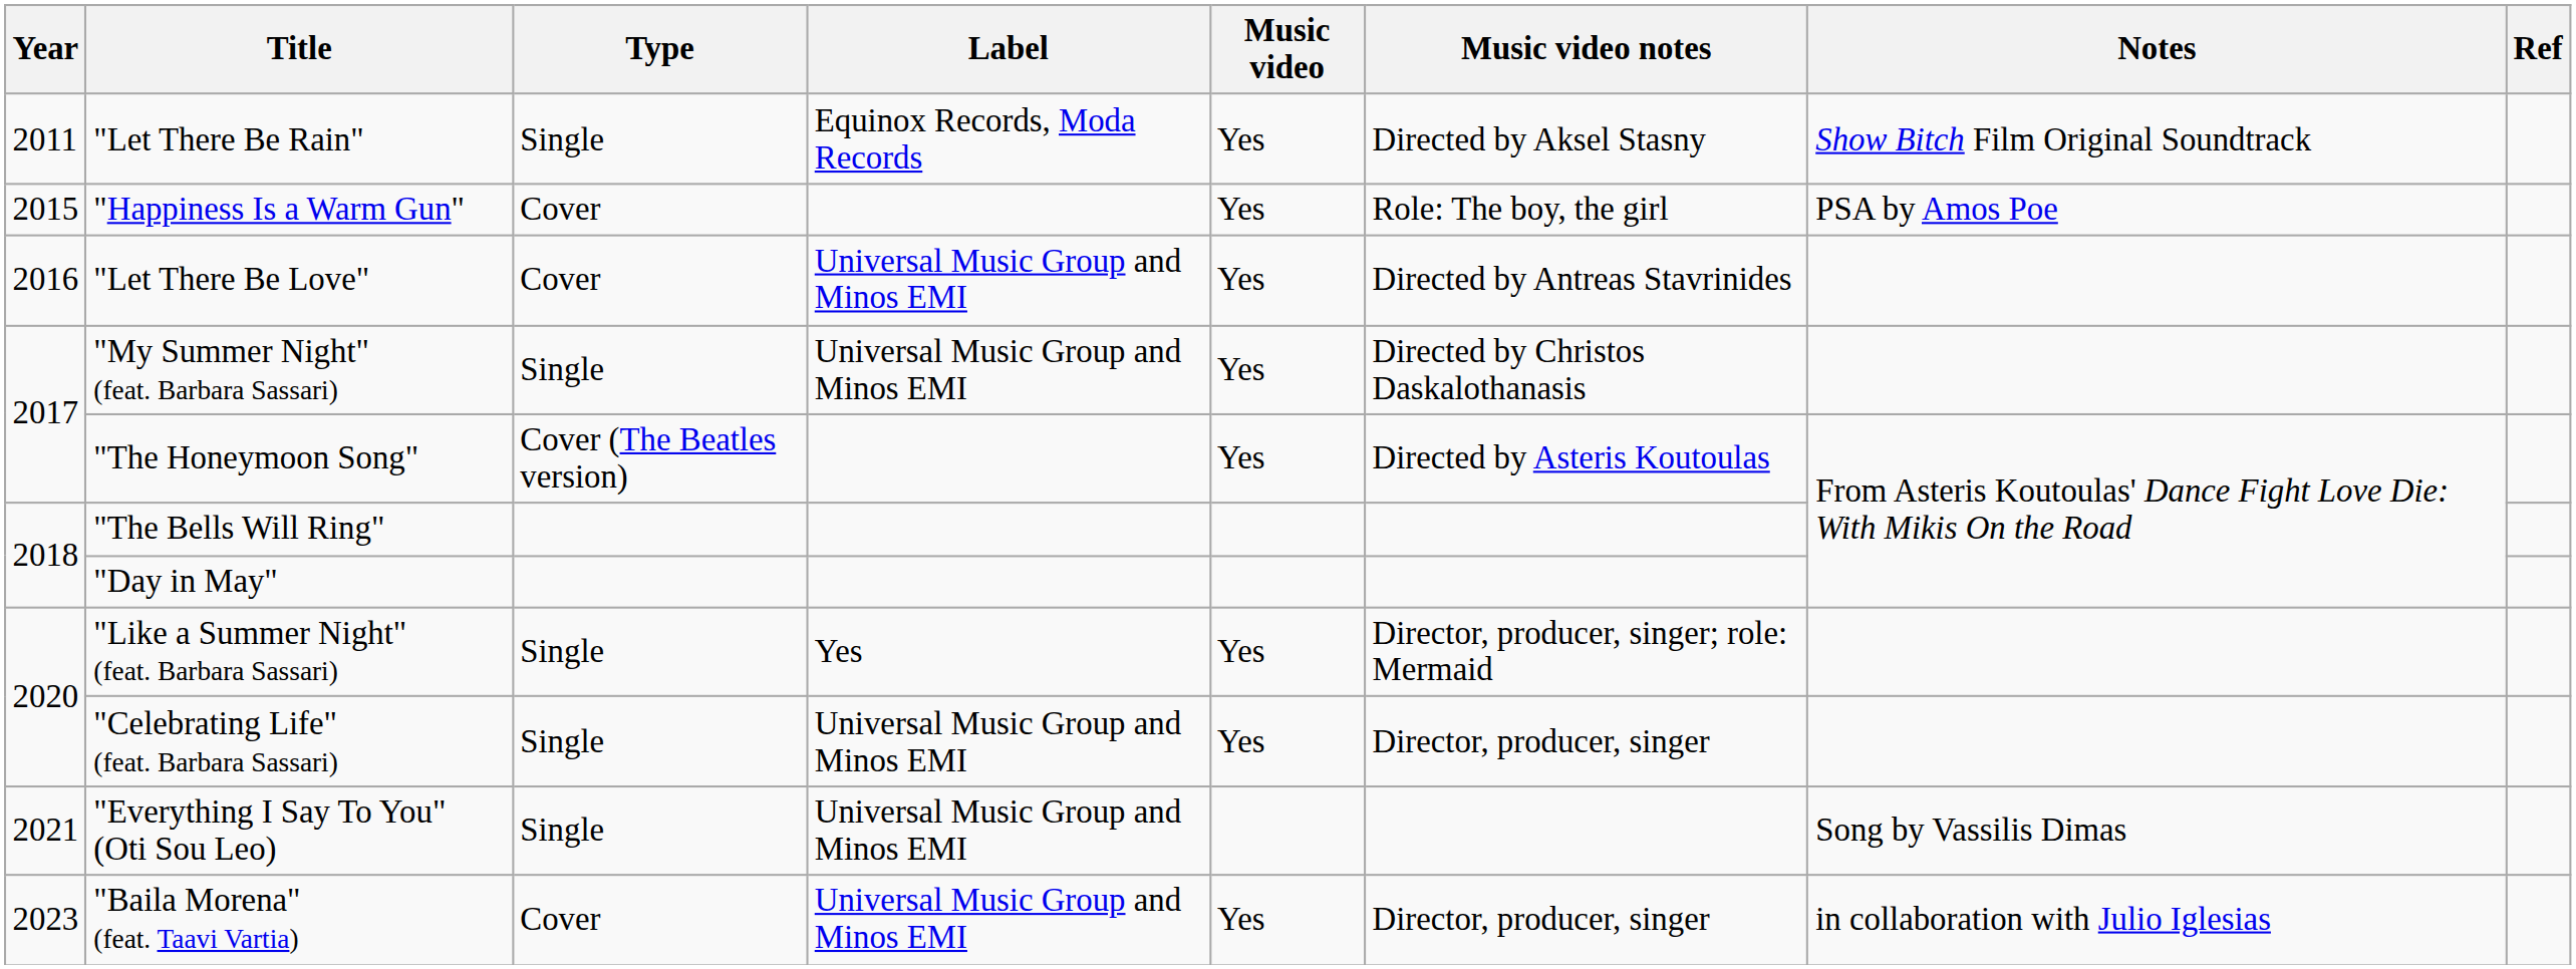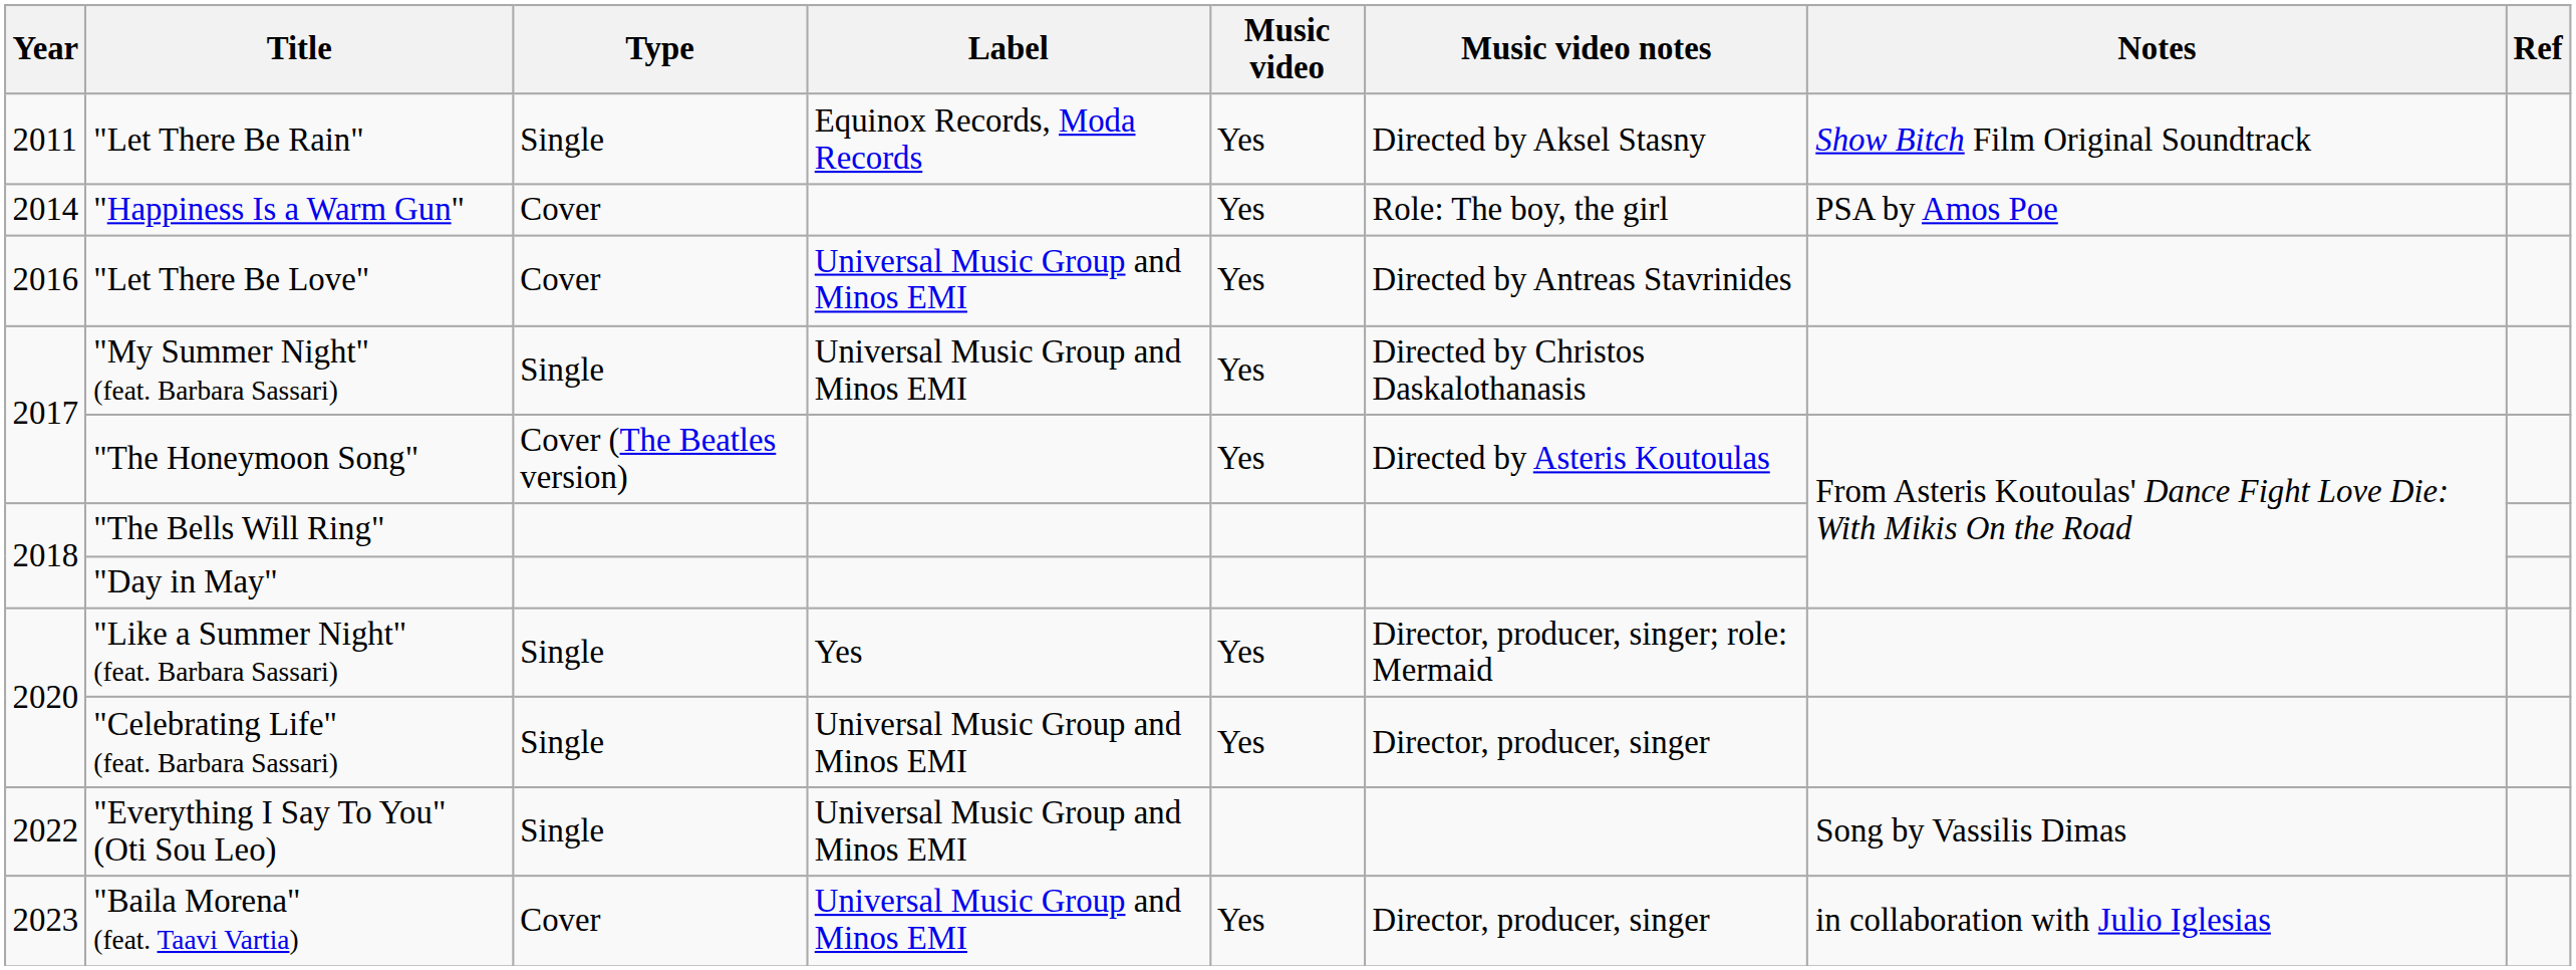 <table class="wikitable plainrowheaders">
 <tr>
 <th>Year</th>
 <th>Title</th>
 <th>Type</th>
 <th>Label</th>
 <th>Music video</th>
 <th>Music video notes</th>
 <th>Notes</th>
 <th>Ref</th>
 </tr>
 <tr>
 <td>2011</td>
 <td>"Let There Be Rain"</td>
 <td>Single</td>
 <td>Equinox Records, <a href='#'>Moda Records</a></td>
 <td>Yes</td>
 <td>Directed by Aksel Stasny</td>
 <td><em><a href='#'>Show Bitch</a></em> Film Original Soundtrack</td>
 <td></td>
 </tr>
 <tr>
-<td>2015</td>
+<td>2014</td>
 <td>"<a href='#'>Happiness Is a Warm Gun</a>"</td>
 <td>Cover</td>
 <td></td>
 <td>Yes</td>
 <td>Role: The boy, the girl</td>
 <td>PSA by <a href='#'>Amos Poe</a></td>
 <td></td>
 </tr>
 <tr>
 <td>2016</td>
 <td>"Let There Be Love"</td>
 <td>Cover</td>
 <td><a href='#'>Universal Music Group</a> and <a href='#'>Minos EMI</a></td>
 <td>Yes</td>
 <td>Directed by Antreas Stavrinides</td>
 <td></td>
 <td></td>
 </tr>
 <tr>
 <td rowspan="2">2017</td>
 <td>"My Summer Night"<br><small>(feat. Barbara Sassari)</small></td>
 <td>Single</td>
 <td>Universal Music Group and Minos EMI</td>
 <td>Yes</td>
 <td>Directed by Christos Daskalothanasis</td>
 <td></td>
 <td></td>
 </tr>
 <tr>
 <td>"The Honeymoon Song"</td>
 <td>Cover (<a href='#'>The Beatles</a> version)</td>
 <td></td>
 <td>Yes</td>
 <td>Directed by <a href='#'>Asteris Koutoulas</a></td>
 <td rowspan="3">From Asteris Koutoulas' <em>Dance Fight Love Die: With Mikis On the Road</em></td>
 <td></td>
 </tr>
 <tr>
 <td rowspan="2">2018</td>
 <td>"The Bells Will Ring"</td>
 <td></td>
 <td></td>
 <td></td>
 <td></td>
 <td></td>
 </tr>
 <tr>
 <td>"Day in May"</td>
 <td></td>
 <td></td>
 <td></td>
 <td></td>
 <td></td>
 </tr>
 <tr>
 <td rowspan="2">2020</td>
 <td>"Like a Summer Night"<br><small>(feat. Barbara Sassari)</small></td>
 <td>Single</td>
 <td>Yes</td>
 <td>Yes</td>
 <td>Director, producer, singer; role: Mermaid</td>
 <td></td>
 <td></td>
 </tr>
 <tr>
 <td>"Celebrating Life"<br><small>(feat. Barbara Sassari)</small></td>
 <td>Single</td>
 <td>Universal Music Group and Minos EMI</td>
 <td>Yes</td>
 <td>Director, producer, singer</td>
 <td></td>
 <td></td>
 </tr>
 <tr>
-<td>2021</td>
+<td>2022</td>
 <td>"Everything I Say To You" (Oti Sou Leo)</td>
 <td>Single</td>
 <td>Universal Music Group and Minos EMI</td>
 <td></td>
 <td></td>
 <td>Song by Vassilis Dimas</td>
 <td></td>
 </tr>
 <tr>
 <td>2023</td>
 <td>"Baila Morena"<br><small>(feat. <a href='#'>Taavi Vartia</a>)</small></td>
 <td>Cover</td>
 <td><a href='#'>Universal Music Group</a> and <a href='#'>Minos EMI</a></td>
 <td>Yes</td>
 <td>Director, producer, singer</td>
 <td>in collaboration with <a href='#'>Julio Iglesias</a></td>
 <td></td>
 </tr>
 </table>
